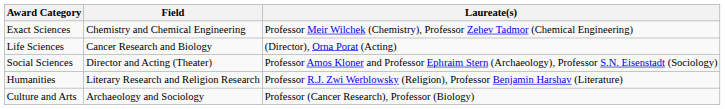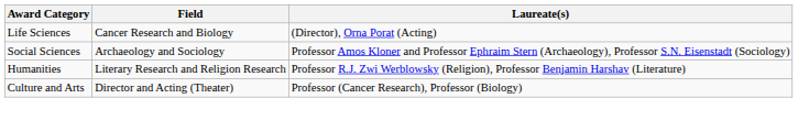 <table class="wikitable">
 <tr>
 <th>Award Category</th>
 <th>Field</th>
 <th>Laureate(s)</th>
-</tr>
-<tr>
-<td>Exact Sciences</td>
-<td>Chemistry and Chemical Engineering</td>
-<td>Professor <a href='#'>Meir Wilchek</a> (Chemistry), Professor <a href='#'>Zehev Tadmor</a> (Chemical Engineering)</td>
 </tr>
 <tr>
 <td>Life Sciences</td>
 <td>Cancer Research and Biology</td>
 <td> (Director), <a href='#'>Orna Porat</a> (Acting)</td>
 </tr>
 <tr>
 <td>Social Sciences</td>
-<td>Director and Acting (Theater)</td>
+<td>Archaeology and Sociology</td>
 <td>Professor <a href='#'>Amos Kloner</a> and Professor <a href='#'>Ephraim Stern</a> (Archaeology), Professor <a href='#'>S.N. Eisenstadt</a> (Sociology)</td>
 </tr>
 <tr>
 <td>Humanities</td>
 <td>Literary Research and Religion Research</td>
 <td>Professor <a href='#'>R.J. Zwi Werblowsky</a> (Religion), Professor <a href='#'>Benjamin Harshav</a> (Literature)</td>
 </tr>
 <tr>
 <td>Culture and Arts</td>
-<td>Archaeology and Sociology</td>
+<td>Director and Acting (Theater)</td>
 <td>Professor  (Cancer Research), Professor  (Biology)</td>
 </tr>
 </table>
